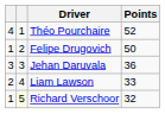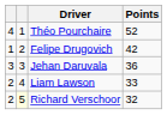 <table class="wikitable" style="font-size: 85%;">
 <tr>
 <th></th>
 <th></th>
 <th>Driver</th>
 <th>Points</th>
 </tr>
 <tr>
 <td align="left"> 4</td>
 <td align="center">1</td>
 <td> <a href='#'>Théo Pourchaire</a></td>
 <td>52</td>
 </tr>
 <tr>
 <td align="left"> 1</td>
 <td align="center">2</td>
 <td> <a href='#'>Felipe Drugovich</a></td>
-<td>50</td>
+<td>42</td>
 </tr>
 <tr>
 <td align="left"> 3</td>
 <td align="center">3</td>
 <td> <a href='#'>Jehan Daruvala</a></td>
 <td>36</td>
 </tr>
 <tr>
 <td align="left"> 2</td>
 <td align="center">4</td>
 <td> <a href='#'>Liam Lawson</a></td>
 <td>33</td>
 </tr>
 <tr>
-<td align="left"> 1</td>
+<td align="left"> 2</td>
 <td align="center" style="background: lightyellow;">5</td>
 <td> <a href='#'>Richard Verschoor</a></td>
 <td>32</td>
 </tr>
 </table>
